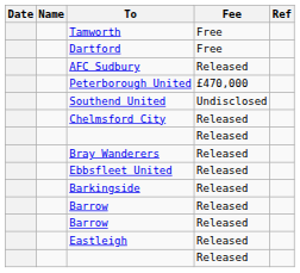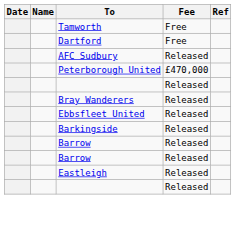 <table class="wikitable plainrowheaders">
 <tr>
 <th scope=col>Date</th>
 <th scope=col>Name</th>
 <th scope=col>To</th>
 <th scope=col>Fee</th>
 <th scope=col class=unsortable>Ref</th>
 </tr>
 <tr>
 <th scope=row></th>
 <td></td>
 <td><a href='#'>Tamworth</a></td>
 <td>Free</td>
 <td></td>
 </tr>
 <tr>
 <th scope=row></th>
 <td></td>
 <td><a href='#'>Dartford</a></td>
 <td>Free</td>
 <td></td>
 </tr>
 <tr>
 <th scope=row></th>
 <td></td>
 <td><a href='#'>AFC Sudbury</a></td>
 <td>Released</td>
 <td></td>
 </tr>
 <tr>
 <th scope=row></th>
 <td></td>
 <td><a href='#'>Peterborough United</a></td>
 <td>£470,000</td>
-<td></td>
-</tr>
-<tr>
-<th scope=row></th>
-<td></td>
-<td><a href='#'>Southend United</a></td>
-<td>Undisclosed</td>
-<td></td>
-</tr>
-<tr>
-<th scope=row></th>
-<td></td>
-<td><a href='#'>Chelmsford City</a></td>
-<td>Released</td>
 <td></td>
 </tr>
 <tr>
 <th scope=row></th>
 <td></td>
 <td></td>
 <td>Released</td>
 <td></td>
 </tr>
 <tr>
 <th scope=row></th>
 <td></td>
 <td><a href='#'>Bray Wanderers</a></td>
 <td>Released</td>
 <td></td>
 </tr>
 <tr>
 <th scope=row></th>
 <td></td>
 <td><a href='#'>Ebbsfleet United</a></td>
 <td>Released</td>
 <td></td>
 </tr>
 <tr>
 <th scope=row></th>
 <td></td>
 <td><a href='#'>Barkingside</a></td>
 <td>Released</td>
 <td></td>
 </tr>
 <tr>
 <th scope=row></th>
 <td></td>
 <td><a href='#'>Barrow</a></td>
 <td>Released</td>
 <td></td>
 </tr>
 <tr>
 <th scope=row></th>
 <td></td>
 <td><a href='#'>Barrow</a></td>
 <td>Released</td>
 <td></td>
 </tr>
 <tr>
 <th scope=row></th>
 <td></td>
 <td><a href='#'>Eastleigh</a></td>
 <td>Released</td>
 <td></td>
 </tr>
 <tr>
 <th scope=row></th>
 <td></td>
 <td></td>
 <td>Released</td>
 <td></td>
 </tr>
 </table>
